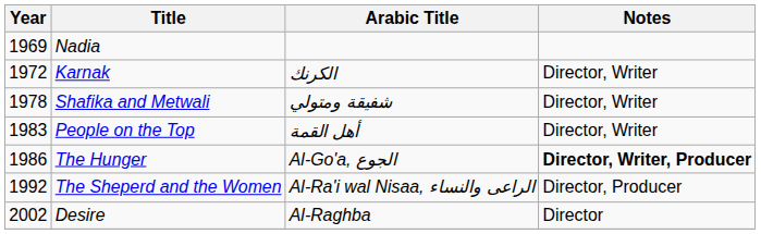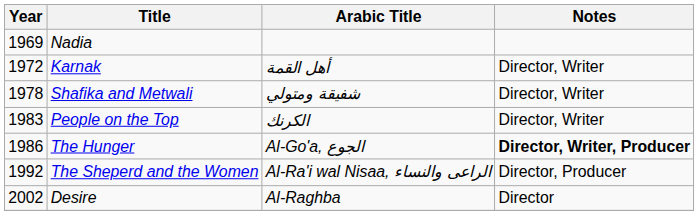 <table Class="wikitable sortable">
 <tr>
 <th>Year</th>
 <th>Title</th>
 <th>Arabic Title</th>
 <th>Notes</th>
 </tr>
 <tr>
 <td>1969</td>
 <td><em>Nadia </em></td>
 <td></td>
 <td></td>
 </tr>
 <tr>
 <td>1972</td>
 <td><em><a href='#'>Karnak</a></em></td>
-<td><em>الكرنك</em></td>
+<td><em>أهل القمة</em></td>
 <td>Director, Writer</td>
 </tr>
 <tr>
 <td>1978</td>
 <td><em><a href='#'>Shafika and Metwali</a></em></td>
 <td><em>شفيقة ومتولي</em></td>
 <td>Director, Writer</td>
 </tr>
 <tr>
 <td>1983</td>
 <td><em><a href='#'>People on the Top</a></em></td>
-<td><em>أهل القمة</em></td>
+<td><em>الكرنك</em></td>
 <td>Director, Writer</td>
 </tr>
 <tr>
 <td>1986</td>
 <td><em><a href='#'>The Hunger</a></em></td>
 <td><em>Al-Go'a, الجوع</em></td>
 <td><strong>Director, Writer, Producer</strong></td>
 </tr>
 <tr>
 <td>1992</td>
 <td><em><a href='#'>The Sheperd and the Women</a></em></td>
 <td><em>Al-Ra'i wal Nisaa, الراعى والنساء</em></td>
 <td>Director, Producer</td>
 </tr>
 <tr>
 <td>2002</td>
 <td><em>Desire</em></td>
 <td><em>Al-Raghba</em></td>
 <td>Director</td>
 </tr>
 <tr>
 </tr>
 </table>
